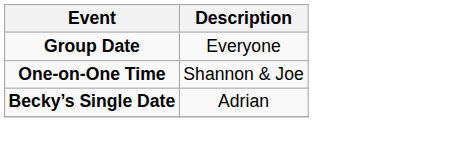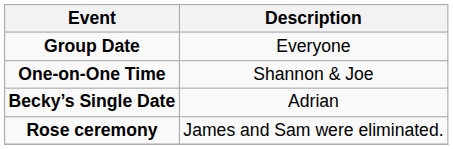 <table class="wikitable sortable" style="text-align:center;">
 <tr>
 <th>Event</th>
 <th>Description</th>
 </tr>
 <tr>
 <td><strong>Group Date</strong></td>
 <td>Everyone</td>
 </tr>
 <tr>
 <td><strong>One-on-One Time</strong></td>
 <td>Shannon & Joe</td>
 </tr>
 <tr>
 <td><strong>Becky’s Single Date</strong></td>
 <td>Adrian</td>
 </tr>
 <tr>
+<td><strong>Rose ceremony</strong></td>
+<td>James and Sam were eliminated.</td>
+</tr>
+<tr>
 </tr>
 </table>
